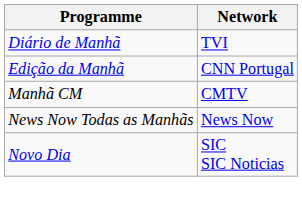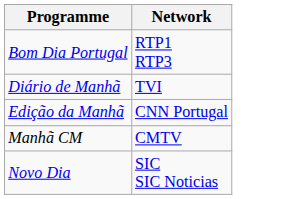 <table class="wikitable">
 <tr>
 <th>Programme</th>
 <th>Network</th>
+</tr>
+<tr>
+<td><em><a href='#'>Bom Dia Portugal</a></em></td>
+<td><a href='#'>RTP1</a><br><a href='#'>RTP3</a></td>
 </tr>
 <tr>
 <td><em><a href='#'>Diário de Manhã</a></em></td>
 <td><a href='#'>TVI</a></td>
 </tr>
 <tr>
 <td><em><a href='#'>Edição da Manhã</a></em></td>
 <td><a href='#'>CNN Portugal</a></td>
 </tr>
 <tr>
 <td><em>Manhã CM</em></td>
 <td><a href='#'>CMTV</a></td>
 </tr>
 <tr>
-<td><em>News Now Todas as Manhãs</em></td>
-<td><a href='#'>News Now</a></td>
-</tr>
-<tr>
 <td><em><a href='#'>Novo Dia</a></em></td>
 <td><a href='#'>SIC</a><br><a href='#'>SIC Noticias</a></td>
 </tr>
 </table>
